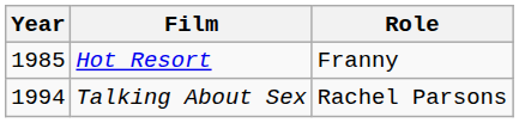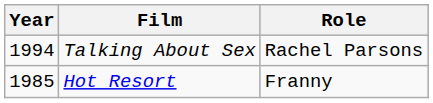 <table class="wikitable sortable">
 <tr>
 <th>Year</th>
 <th>Film</th>
 <th>Role</th>
 </tr>
 <tr>
+<td>1994</td>
+<td><em>Talking About Sex</em></td>
+<td>Rachel Parsons</td>
+</tr>
+<tr>
 <td>1985</td>
 <td><em><a href='#'>Hot Resort</a></em></td>
 <td>Franny</td>
 </tr>
-<tr>
-<td>1994</td>
-<td><em>Talking About Sex</em></td>
-<td>Rachel Parsons</td>
-</tr>
 </table>
